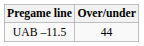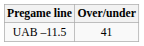 <table class="wikitable">
 <tr align="center">
 <th style=>Pregame line</th>
 <th style=>Over/under</th>
 </tr>
 <tr align="center">
 <td>UAB –11.5</td>
-<td>44</td>
+<td>41</td>
 </tr>
 </table>
